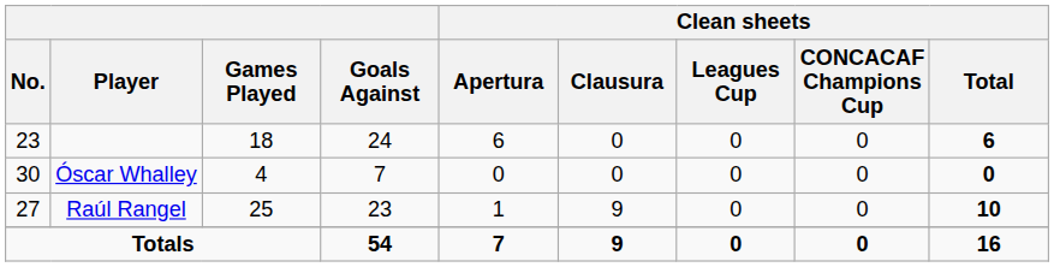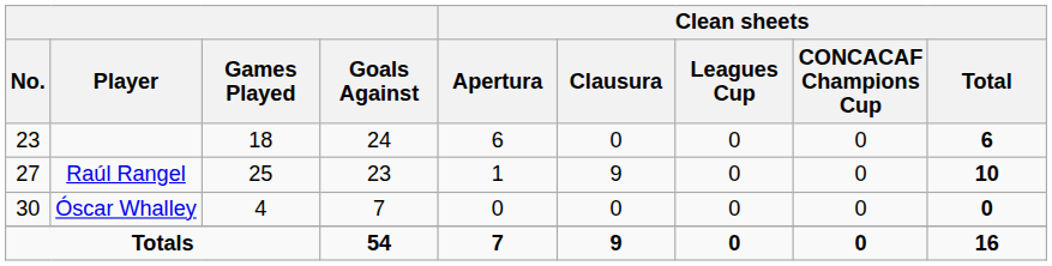 <table class="wikitable sortable alternance" style="text-align:center">
 <tr>
 <th colspan="4"></th>
 <th colspan="5">Clean sheets</th>
 </tr>
 <tr>
 <th>No.</th>
 <th>Player</th>
 <th width=80>Games Played</th>
 <th width=80>Goals Against</th>
 <th width=80>Apertura</th>
 <th width=80>Clausura</th>
 <th width=80>Leagues Cup</th>
 <th width=80>CONCACAF Champions Cup</th>
 <th width=80>Total</th>
 </tr>
 <tr>
 <td>23</td>
 <td></td>
 <td>18</td>
 <td>24</td>
 <td>6</td>
 <td>0</td>
 <td>0</td>
 <td>0</td>
 <td><strong>6</strong></td>
 </tr>
 <tr>
+<td>27</td>
+<td> <a href='#'>Raúl Rangel</a></td>
+<td>25</td>
+<td>23</td>
+<td>1</td>
+<td>9</td>
+<td>0</td>
+<td>0</td>
+<td><strong>10</strong></td>
+</tr>
+<tr>
 <td>30</td>
 <td> <a href='#'>Óscar Whalley</a></td>
 <td>4</td>
 <td>7</td>
 <td>0</td>
 <td>0</td>
 <td>0</td>
 <td>0</td>
 <td><strong>0</strong></td>
-</tr>
-<tr>
-<td>27</td>
-<td> <a href='#'>Raúl Rangel</a></td>
-<td>25</td>
-<td>23</td>
-<td>1</td>
-<td>9</td>
-<td>0</td>
-<td>0</td>
-<td><strong>10</strong></td>
 </tr>
 <tr>
 </tr>
 <tr class="sortbottom">
 <td colspan="3"><strong>Totals</strong></td>
 <td><strong>54</strong></td>
 <td><strong>7</strong></td>
 <td><strong>9</strong></td>
 <td><strong>0</strong></td>
 <td><strong>0</strong></td>
 <td><strong>16</strong></td>
 </tr>
 </table>
